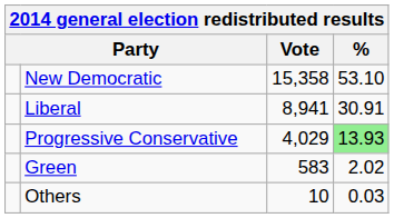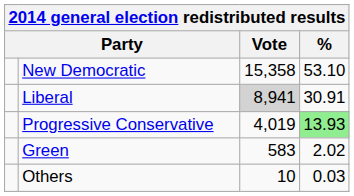 <table class="wikitable">
 <tr>
 <th colspan="4"><a href='#'>2014 general election</a> redistributed results</th>
 </tr>
 <tr>
 <th bgcolor="#DDDDFF" width="130px" colspan="2">Party</th>
 <th bgcolor="#DDDDFF" width="50px">Vote</th>
 <th bgcolor="#DDDDFF" width="30px">%</th>
 </tr>
 <tr>
 <td> </td>
 <td><a href='#'>New Democratic</a></td>
 <td align=right>15,358</td>
 <td align=right>53.10</td>
 </tr>
 <tr>
 <td> </td>
 <td><a href='#'>Liberal</a></td>
-<td align=right>8,941</td>
+<td align=right style="background: lightgrey;">8,941</td>
 <td align=right>30.91</td>
 </tr>
 <tr>
 <td> </td>
 <td><a href='#'>Progressive Conservative</a></td>
-<td align=right>4,029</td>
+<td align=right>4,019</td>
 <td align=right style="background: lightgreen;">13.93</td>
 </tr>
 <tr>
 <td> </td>
 <td><a href='#'>Green</a></td>
 <td align=right>583</td>
 <td align=right>2.02</td>
 </tr>
 <tr>
 <td> </td>
 <td>Others</td>
 <td align=right>10</td>
 <td align=right>0.03</td>
 </tr>
 </table>
